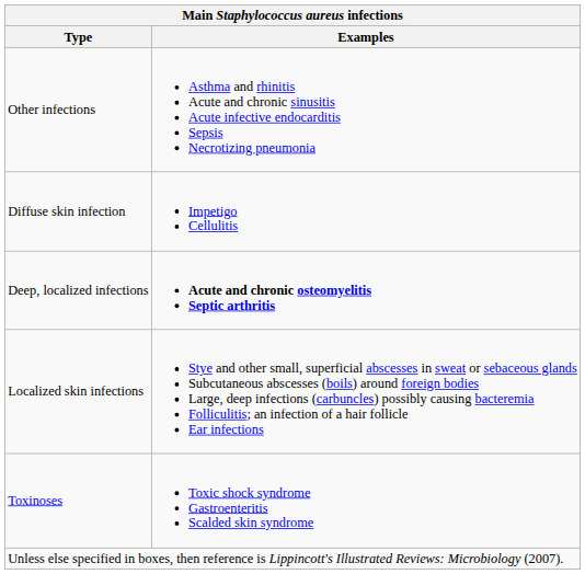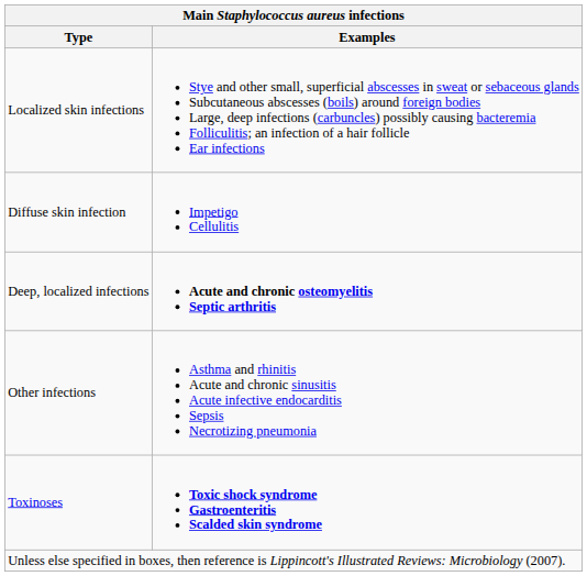 <table class="wikitable">
 <tr>
 <th colspan="2">Main <em>Staphylococcus aureus</em> infections</th>
 </tr>
 <tr>
 <th>Type</th>
 <th>Examples</th>
 </tr>
 <tr>
-<td>Other infections</td>
-<td><br><ul><li><a href='#'>Asthma</a> and <a href='#'>rhinitis</a></li><li>Acute and chronic <a href='#'>sinusitis</a></li><li><a href='#'>Acute infective endocarditis</a></li><li><a href='#'>Sepsis</a></li><li><a href='#'>Necrotizing pneumonia</a></li></ul></td>
+<td>Localized skin infections</td>
+<td><br><ul><li><a href='#'>Stye</a> and other small, superficial <a href='#'>abscesses</a> in <a href='#'>sweat</a> or <a href='#'>sebaceous glands</a></li><li>Subcutaneous abscesses (<a href='#'>boils</a>) around <a href='#'>foreign bodies</a></li><li>Large, deep infections (<a href='#'>carbuncles</a>) possibly causing <a href='#'>bacteremia</a></li><li><a href='#'>Folliculitis</a>; an infection of a hair follicle</li><li><a href='#'>Ear infections</a></li></ul></td>
 </tr>
 <tr>
 <td>Diffuse skin infection</td>
 <td><br><ul><li><a href='#'>Impetigo</a></li><li><a href='#'>Cellulitis</a></li></ul></td>
 </tr>
 <tr>
 <td>Deep, localized infections</td>
 <td><strong><br><ul><li>Acute and chronic <a href='#'>osteomyelitis</a></li><li><a href='#'>Septic arthritis</a></li></ul></strong></td>
 </tr>
 <tr>
-<td>Localized skin infections</td>
-<td><br><ul><li><a href='#'>Stye</a> and other small, superficial <a href='#'>abscesses</a> in <a href='#'>sweat</a> or <a href='#'>sebaceous glands</a></li><li>Subcutaneous abscesses (<a href='#'>boils</a>) around <a href='#'>foreign bodies</a></li><li>Large, deep infections (<a href='#'>carbuncles</a>) possibly causing <a href='#'>bacteremia</a></li><li><a href='#'>Folliculitis</a>; an infection of a hair follicle</li><li><a href='#'>Ear infections</a></li></ul></td>
+<td>Other infections</td>
+<td><br><ul><li><a href='#'>Asthma</a> and <a href='#'>rhinitis</a></li><li>Acute and chronic <a href='#'>sinusitis</a></li><li><a href='#'>Acute infective endocarditis</a></li><li><a href='#'>Sepsis</a></li><li><a href='#'>Necrotizing pneumonia</a></li></ul></td>
 </tr>
 <tr>
 <td><a href='#'>Toxinoses</a></td>
-<td><br><ul><li><a href='#'>Toxic shock syndrome</a></li><li><a href='#'>Gastroenteritis</a></li><li><a href='#'>Scalded skin syndrome</a></li></ul></td>
+<td><strong><br><ul><li><a href='#'>Toxic shock syndrome</a></li><li><a href='#'>Gastroenteritis</a></li><li><a href='#'>Scalded skin syndrome</a></li></ul></strong></td>
 </tr>
 <tr>
 <td colspan="2"><span>Unless else specified in boxes, then reference is <em>Lippincott's Illustrated Reviews: Microbiology</em> (2007).</span></td>
 </tr>
 </table>
